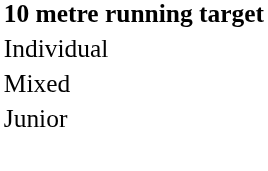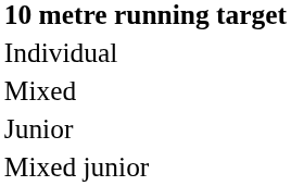 <table>
 <tr>
 <th colspan=4>10 metre running target</th>
 </tr>
 <tr>
 <td>Individual</td>
 <td></td>
 <td></td>
 <td></td>
 </tr>
 <tr>
 <td>Mixed</td>
 <td></td>
 <td></td>
 <td></td>
 </tr>
 <tr>
 <td>Junior</td>
 <td></td>
 <td></td>
 <td></td>
 </tr>
+<tr>
+<td>Mixed junior</td>
+<td></td>
+<td></td>
+<td></td>
+</tr>
 </table>
